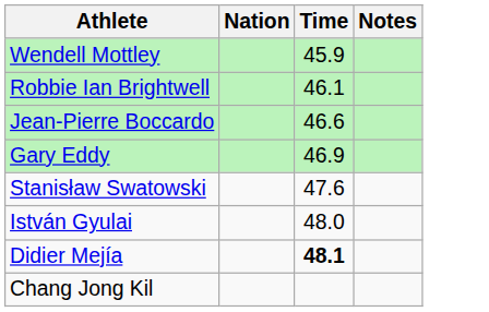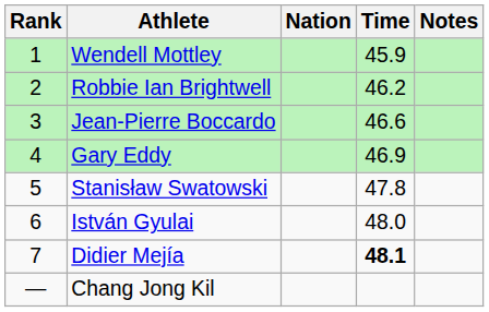 <table class="wikitable sortable" style="text-align:center">
 <tr>
+<th>Rank</th>
 <th>Athlete</th>
 <th>Nation</th>
 <th>Time</th>
 <th>Notes</th>
 </tr>
 <tr bgcolor=bbf3bb>
+<td>1</td>
 <td align=left><a href='#'>Wendell Mottley</a></td>
 <td align=left></td>
 <td>45.9</td>
 <td></td>
 </tr>
 <tr bgcolor=bbf3bb>
+<td>2</td>
 <td align=left><a href='#'>Robbie Ian Brightwell</a></td>
 <td align=left></td>
-<td>46.1</td>
+<td>46.2</td>
 <td></td>
 </tr>
 <tr bgcolor=bbf3bb>
+<td>3</td>
 <td align=left><a href='#'>Jean-Pierre Boccardo</a></td>
 <td align=left></td>
 <td>46.6</td>
 <td></td>
 </tr>
 <tr bgcolor=bbf3bb>
+<td>4</td>
 <td align=left><a href='#'>Gary Eddy</a></td>
 <td align=left></td>
 <td>46.9</td>
 <td></td>
 </tr>
 <tr>
+<td>5</td>
 <td align=left><a href='#'>Stanisław Swatowski</a></td>
 <td align=left></td>
-<td>47.6</td>
+<td>47.8</td>
 <td></td>
 </tr>
 <tr>
+<td>6</td>
 <td align=left><a href='#'>István Gyulai</a></td>
 <td align=left></td>
 <td>48.0</td>
 <td></td>
 </tr>
 <tr>
+<td>7</td>
 <td align=left><a href='#'>Didier Mejía</a></td>
 <td align=left></td>
 <td><strong>48.1</strong></td>
 <td></td>
 </tr>
 <tr>
+<td data-sort-value=8>—</td>
 <td align=left>Chang Jong Kil</td>
 <td align=left></td>
 <td></td>
 <td></td>
 </tr>
 </table>
